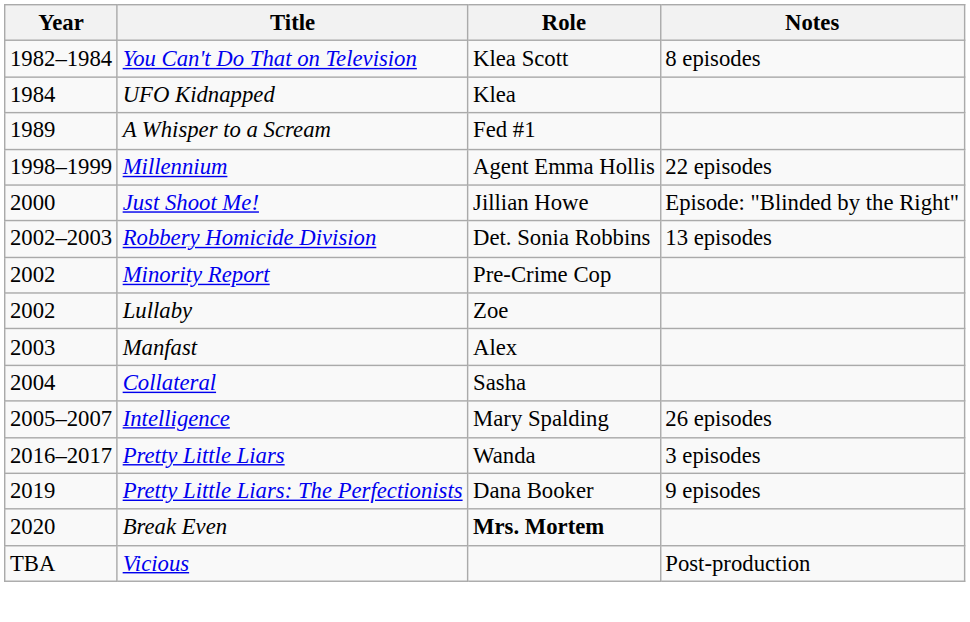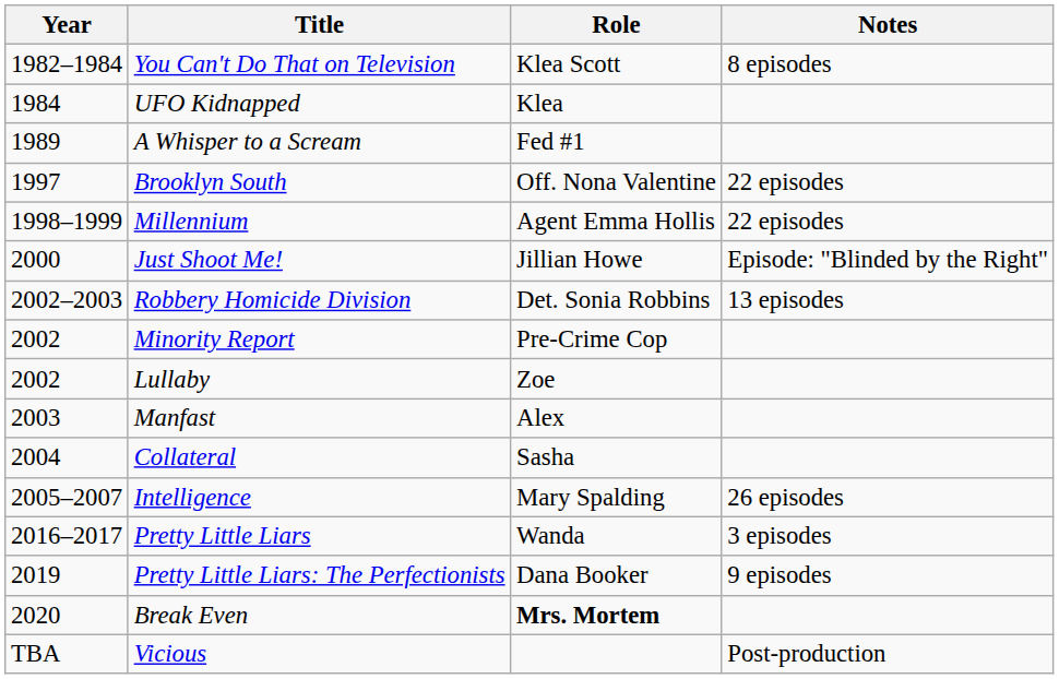 <table class="wikitable">
 <tr>
 <th>Year</th>
 <th>Title</th>
 <th>Role</th>
 <th>Notes</th>
 </tr>
 <tr>
 <td>1982–1984</td>
 <td><em><a href='#'>You Can't Do That on Television</a></em></td>
 <td>Klea Scott</td>
 <td>8 episodes</td>
 </tr>
 <tr>
 <td>1984</td>
 <td><em>UFO Kidnapped</em></td>
 <td>Klea</td>
 <td></td>
 </tr>
 <tr>
 <td>1989</td>
 <td><em>A Whisper to a Scream</em></td>
 <td>Fed #1</td>
 <td></td>
+</tr>
+<tr>
+<td>1997</td>
+<td><em><a href='#'>Brooklyn South</a></em></td>
+<td>Off. Nona Valentine</td>
+<td>22 episodes</td>
 </tr>
 <tr>
 <td>1998–1999</td>
 <td><em><a href='#'>Millennium</a></em></td>
 <td>Agent Emma Hollis</td>
 <td>22 episodes</td>
 </tr>
 <tr>
 <td>2000</td>
 <td><em><a href='#'>Just Shoot Me!</a></em></td>
 <td>Jillian Howe</td>
 <td>Episode: "Blinded by the Right"</td>
 </tr>
 <tr>
 <td>2002–2003</td>
 <td><em><a href='#'>Robbery Homicide Division</a></em></td>
 <td>Det. Sonia Robbins</td>
 <td>13 episodes</td>
 </tr>
 <tr>
 <td>2002</td>
 <td><em><a href='#'>Minority Report</a></em></td>
 <td>Pre-Crime Cop</td>
 <td></td>
 </tr>
 <tr>
 <td>2002</td>
 <td><em>Lullaby</em></td>
 <td>Zoe</td>
 <td></td>
 </tr>
 <tr>
 <td>2003</td>
 <td><em>Manfast</em></td>
 <td>Alex</td>
 <td></td>
 </tr>
 <tr>
 <td>2004</td>
 <td><em><a href='#'>Collateral</a></em></td>
 <td>Sasha</td>
 <td></td>
 </tr>
 <tr>
 <td>2005–2007</td>
 <td><em><a href='#'>Intelligence</a></em></td>
 <td>Mary Spalding</td>
 <td>26 episodes</td>
 </tr>
 <tr>
 <td>2016–2017</td>
 <td><em><a href='#'>Pretty Little Liars</a></em></td>
 <td>Wanda</td>
 <td>3 episodes</td>
 </tr>
 <tr>
 <td>2019</td>
 <td><em><a href='#'>Pretty Little Liars: The Perfectionists</a></em></td>
 <td>Dana Booker</td>
 <td>9 episodes</td>
 </tr>
 <tr>
 <td>2020</td>
 <td><em>Break Even</em></td>
 <td><strong>Mrs. Mortem</strong></td>
 <td></td>
 </tr>
 <tr>
 <td>TBA</td>
 <td><em><a href='#'>Vicious</a></em></td>
 <td></td>
 <td>Post-production</td>
 </tr>
 </table>
